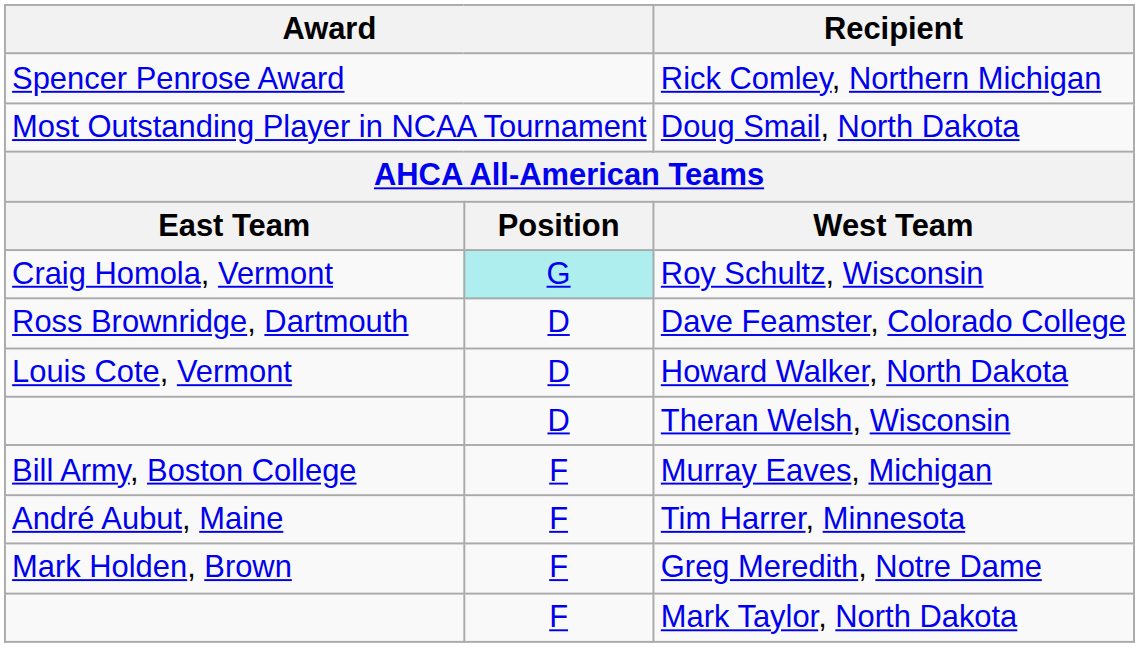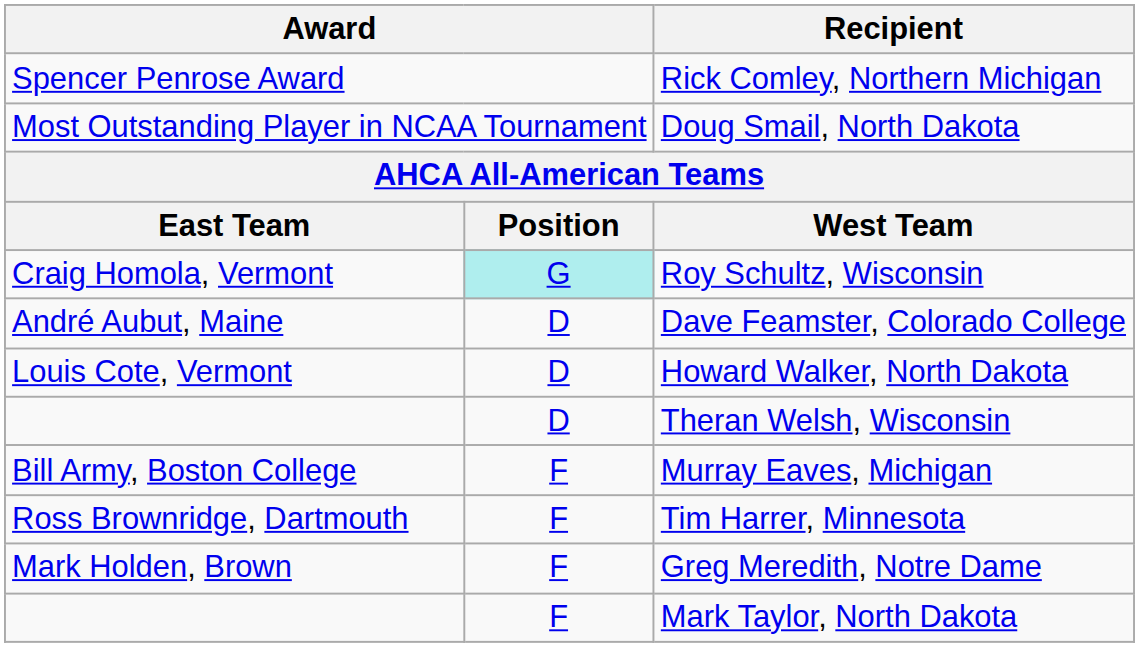 <table class="wikitable">
 <tr>
 <th colspan=2>Award</th>
 <th>Recipient</th>
 </tr>
 <tr>
 <td colspan=2><a href='#'>Spencer Penrose Award</a></td>
 <td><a href='#'>Rick Comley</a>, <a href='#'>Northern Michigan</a></td>
 </tr>
 <tr>
 <td colspan=2><a href='#'>Most Outstanding Player in NCAA Tournament</a></td>
 <td><a href='#'>Doug Smail</a>, <a href='#'>North Dakota</a></td>
 </tr>
 <tr>
 <th colspan=3><a href='#'>AHCA All-American Teams</a></th>
 </tr>
 <tr>
 <th>East Team</th>
 <th>  Position  </th>
 <th>West Team</th>
 </tr>
 <tr>
 <td><a href='#'>Craig Homola</a>, <a href='#'>Vermont</a></td>
 <td align=center style="background: paleturquoise;"><a href='#'>G</a></td>
 <td><a href='#'>Roy Schultz</a>, <a href='#'>Wisconsin</a></td>
 </tr>
 <tr>
-<td><a href='#'>Ross Brownridge</a>, <a href='#'>Dartmouth</a></td>
+<td><a href='#'>André Aubut</a>, <a href='#'>Maine</a></td>
 <td align=center><a href='#'>D</a></td>
 <td><a href='#'>Dave Feamster</a>, <a href='#'>Colorado College</a></td>
 </tr>
 <tr>
 <td><a href='#'>Louis Cote</a>, <a href='#'>Vermont</a></td>
 <td align=center><a href='#'>D</a></td>
 <td><a href='#'>Howard Walker</a>, <a href='#'>North Dakota</a></td>
 </tr>
 <tr>
 <td></td>
 <td align=center><a href='#'>D</a></td>
 <td><a href='#'>Theran Welsh</a>, <a href='#'>Wisconsin</a></td>
 </tr>
 <tr>
 <td><a href='#'>Bill Army</a>, <a href='#'>Boston College</a></td>
 <td align=center><a href='#'>F</a></td>
 <td><a href='#'>Murray Eaves</a>, <a href='#'>Michigan</a></td>
 </tr>
 <tr>
-<td><a href='#'>André Aubut</a>, <a href='#'>Maine</a></td>
+<td><a href='#'>Ross Brownridge</a>, <a href='#'>Dartmouth</a></td>
 <td align=center><a href='#'>F</a></td>
 <td><a href='#'>Tim Harrer</a>, <a href='#'>Minnesota</a></td>
 </tr>
 <tr>
 <td><a href='#'>Mark Holden</a>, <a href='#'>Brown</a></td>
 <td align=center><a href='#'>F</a></td>
 <td><a href='#'>Greg Meredith</a>, <a href='#'>Notre Dame</a></td>
 </tr>
 <tr>
 <td></td>
 <td align=center><a href='#'>F</a></td>
 <td><a href='#'>Mark Taylor</a>, <a href='#'>North Dakota</a></td>
 </tr>
 </table>
